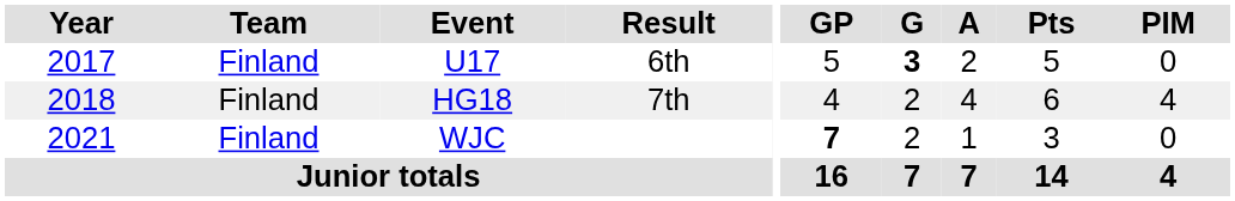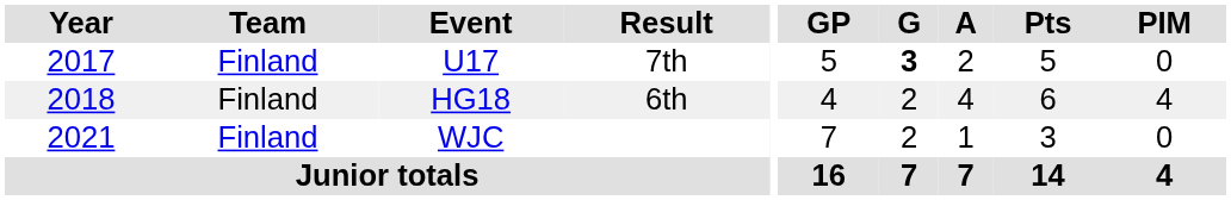 <table border="0" cellpadding="1" cellspacing="0" ID="Table3" style="text-align:center; width:40em">
 <tr ALIGN="center" bgcolor="#e0e0e0">
 <th>Year</th>
 <th>Team</th>
 <th>Event</th>
 <th>Result</th>
 <th rowspan="99" bgcolor="#ffffff"></th>
 <th>GP</th>
 <th>G</th>
 <th>A</th>
 <th>Pts</th>
 <th>PIM</th>
 </tr>
 <tr>
 <td><a href='#'>2017</a></td>
 <td><a href='#'>Finland</a></td>
 <td><a href='#'>U17</a></td>
-<td>6th</td>
+<td>7th</td>
 <td>5</td>
 <td><strong>3</strong></td>
 <td>2</td>
 <td>5</td>
 <td>0</td>
 </tr>
 <tr bgcolor="#f0f0f0">
 <td><a href='#'>2018</a></td>
 <td>Finland</td>
 <td><a href='#'>HG18</a></td>
-<td>7th</td>
+<td>6th</td>
 <td>4</td>
 <td>2</td>
 <td>4</td>
 <td>6</td>
 <td>4</td>
 </tr>
 <tr>
 <td><a href='#'>2021</a></td>
 <td><a href='#'>Finland</a></td>
 <td><a href='#'>WJC</a></td>
 <td></td>
-<td><strong>7</strong></td>
+<td>7</td>
 <td>2</td>
 <td>1</td>
 <td>3</td>
 <td>0</td>
 </tr>
 <tr bgcolor="#e0e0e0">
 <th colspan="4">Junior totals</th>
 <th>16</th>
 <th>7</th>
 <th>7</th>
 <th>14</th>
 <th>4</th>
 </tr>
 </table>
